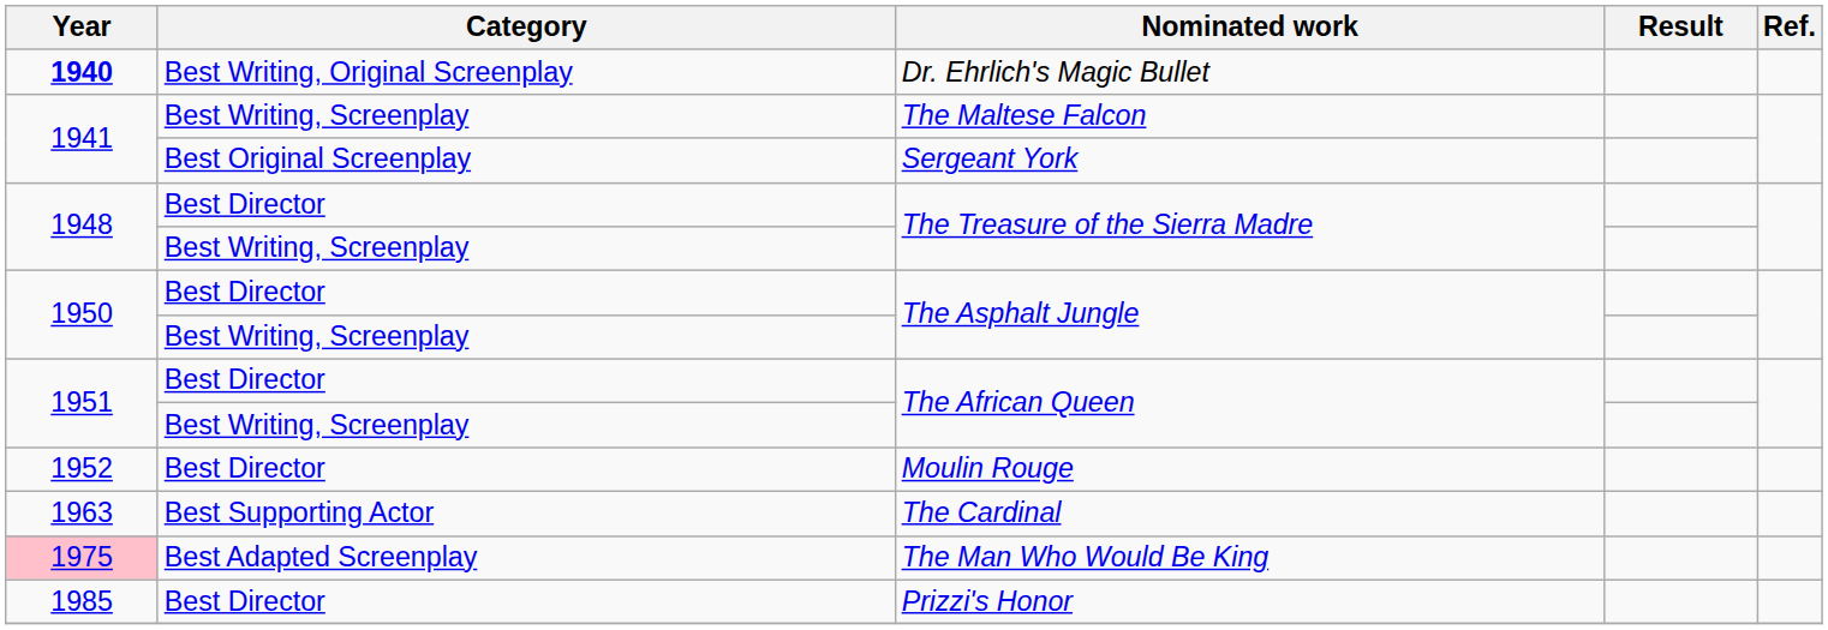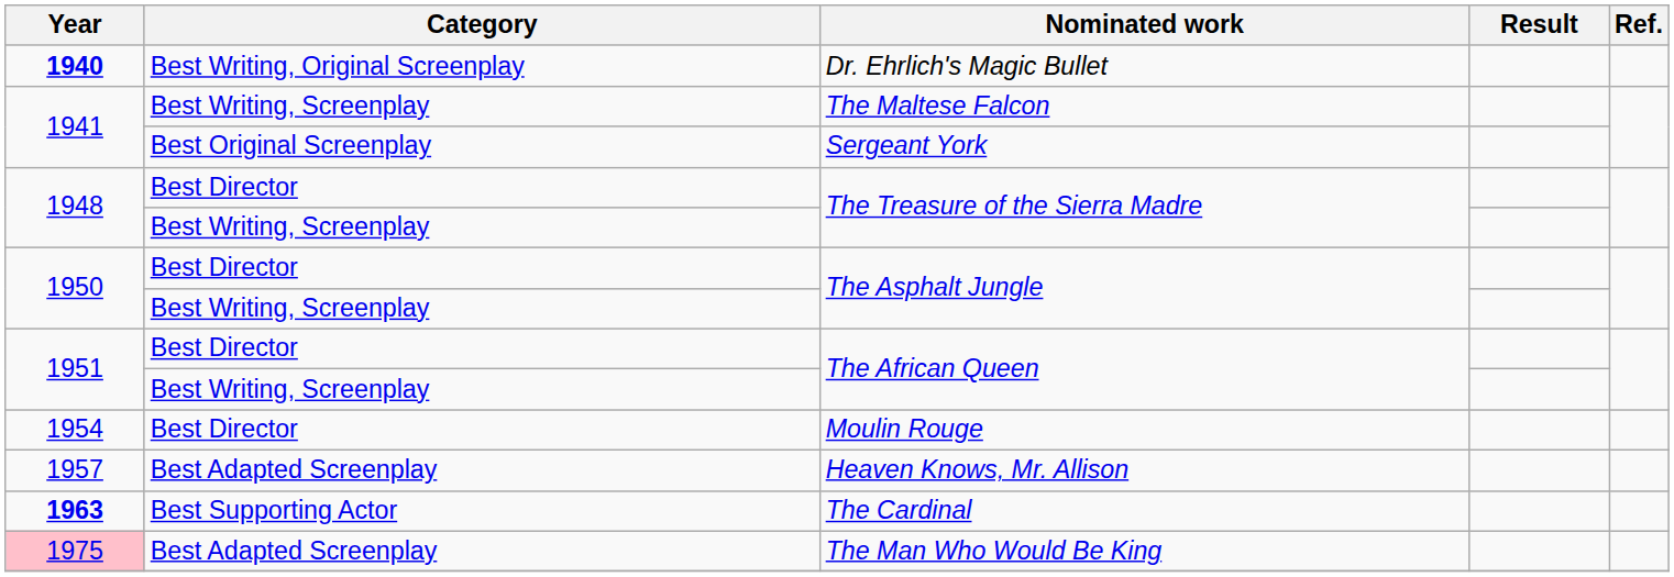 <table class=wikitable>
 <tr>
 <th scope="col" style="width:5em;">Year</th>
 <th scope="col" style="width:26em;">Category</th>
 <th scope="col" style="width:25em;">Nominated work</th>
 <th scope="col" style="width:5em;">Result</th>
 <th>Ref.</th>
 </tr>
 <tr>
 <td style="text-align:center;"><strong><a href='#'>1940</a></strong></td>
 <td><a href='#'>Best Writing, Original Screenplay</a></td>
 <td><em>Dr. Ehrlich's Magic Bullet</em></td>
 <td></td>
 <td></td>
 </tr>
 <tr>
 <td style="text-align:center;", rowspan="2"><a href='#'>1941</a></td>
 <td><a href='#'>Best Writing, Screenplay</a></td>
 <td><em><a href='#'>The Maltese Falcon</a></em></td>
 <td></td>
 <td rowspan=2></td>
 </tr>
 <tr>
 <td><a href='#'>Best Original Screenplay</a></td>
 <td><em><a href='#'>Sergeant York</a></em></td>
 <td></td>
 </tr>
 <tr>
 <td style="text-align:center;", rowspan="2"><a href='#'>1948</a></td>
 <td><a href='#'>Best Director</a></td>
 <td rowspan="2"><em><a href='#'>The Treasure of the Sierra Madre</a></em></td>
 <td></td>
 <td rowspan=2></td>
 </tr>
 <tr>
 <td><a href='#'>Best Writing, Screenplay</a></td>
 <td></td>
 </tr>
 <tr>
 <td style="text-align:center;", rowspan="2"><a href='#'>1950</a></td>
 <td><a href='#'>Best Director</a></td>
 <td rowspan="2"><em><a href='#'>The Asphalt Jungle</a></em></td>
 <td></td>
 <td rowspan=2></td>
 </tr>
 <tr>
 <td><a href='#'>Best Writing, Screenplay</a></td>
 <td></td>
 </tr>
 <tr>
 <td style="text-align:center;", rowspan="2"><a href='#'>1951</a></td>
 <td><a href='#'>Best Director</a></td>
 <td rowspan="2"><em><a href='#'>The African Queen</a></em></td>
 <td></td>
 <td rowspan=2></td>
 </tr>
 <tr>
 <td><a href='#'>Best Writing, Screenplay</a></td>
 <td></td>
 </tr>
 <tr>
-<td style="text-align:center;"><a href='#'>1952</a></td>
+<td style="text-align:center;"><a href='#'>1954</a></td>
 <td><a href='#'>Best Director</a></td>
 <td><em><a href='#'>Moulin Rouge</a></em></td>
 <td></td>
 <td></td>
 </tr>
 <tr>
-<td style="text-align:center;"><a href='#'>1963</a></td>
+<td style="text-align:center;"><a href='#'>1957</a></td>
+<td><a href='#'>Best Adapted Screenplay</a></td>
+<td><em><a href='#'>Heaven Knows, Mr. Allison</a></em></td>
+<td></td>
+<td></td>
+</tr>
+<tr>
+<td style="text-align:center;"><strong><a href='#'>1963</a></strong></td>
 <td><a href='#'>Best Supporting Actor</a></td>
 <td><em><a href='#'>The Cardinal</a></em></td>
 <td></td>
 <td></td>
 </tr>
 <tr>
 <td style="background: pink; text-align:center;"><a href='#'>1975</a></td>
 <td><a href='#'>Best Adapted Screenplay</a></td>
 <td><em><a href='#'>The Man Who Would Be King</a></em></td>
 <td></td>
 <td></td>
 </tr>
 <tr>
-<td style="text-align:center;"><a href='#'>1985</a></td>
-<td><a href='#'>Best Director</a></td>
-<td><em><a href='#'>Prizzi's Honor</a></em></td>
-<td></td>
-<td></td>
-</tr>
-<tr>
 </tr>
 </table>
